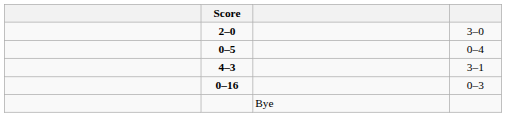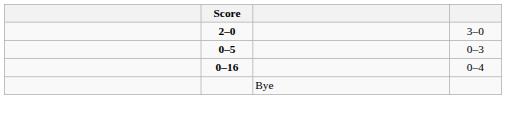 <table class="wikitable" style="text-align: center; ">
 <tr>
 <th align="right" width="270"></th>
 <th width="65">Score</th>
 <th align="left" width="270"></th>
 <th width="65"></th>
 </tr>
 <tr>
 <td align="left"><strong></strong></td>
 <td><strong>2–0</strong></td>
 <td align="left"></td>
 <td>3–0 <strong></strong></td>
 </tr>
 <tr>
 <td align="left"></td>
 <td><strong>0–5</strong></td>
 <td align="left"><strong></strong></td>
-<td>0–4 <strong></strong></td>
-</tr>
-<tr>
-<td align="left"><strong></strong></td>
-<td><strong>4–3</strong></td>
-<td align="left"></td>
-<td>3–1 <strong></strong></td>
+<td>0–3 <strong></strong></td>
 </tr>
 <tr>
 <td align="left"></td>
 <td><strong>0–16</strong></td>
 <td align="left"><strong></strong></td>
-<td>0–3 <strong></strong></td>
+<td>0–4 <strong></strong></td>
 </tr>
 <tr>
 <td align="left"><strong></strong></td>
 <td></td>
 <td align="left">Bye</td>
 <td></td>
 </tr>
 </table>
